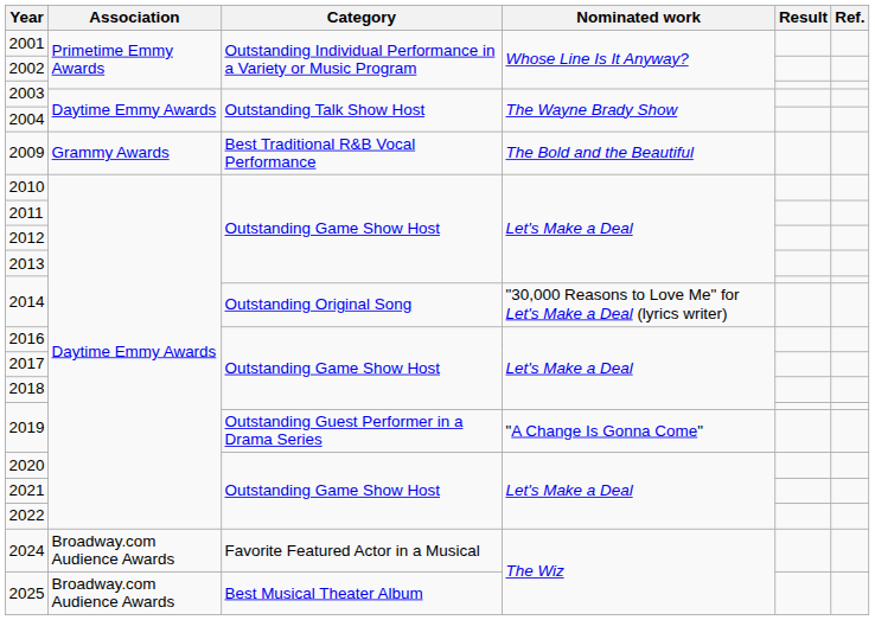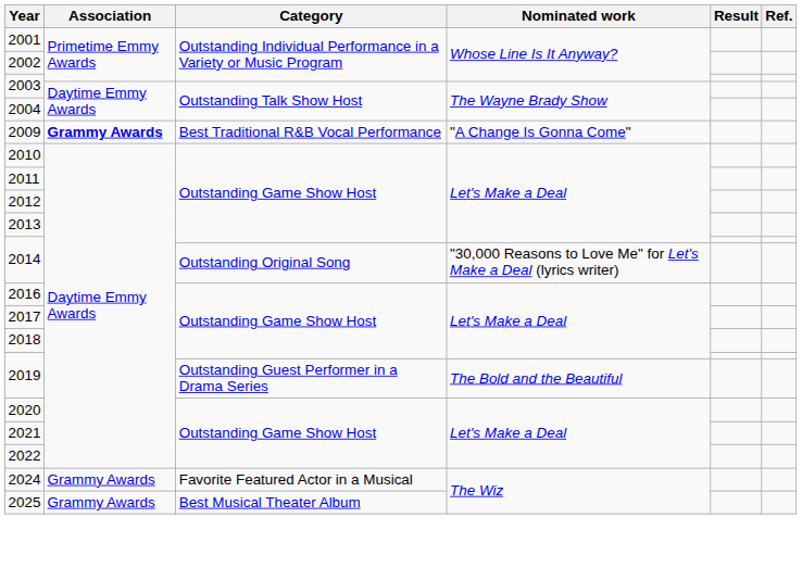 <table class="wikitable plainrowheaders">
 <tr>
 <th scope="col">Year</th>
 <th scope="col">Association</th>
 <th scope="col">Category</th>
 <th scope="col">Nominated work</th>
 <th scope="col">Result</th>
 <th>Ref.</th>
 </tr>
 <tr>
 <td>2001</td>
 <td rowspan="3"><a href='#'>Primetime Emmy Awards</a></td>
 <td rowspan="3"><a href='#'>Outstanding Individual Performance in a Variety or Music Program</a></td>
 <td rowspan="3"><em><a href='#'>Whose Line Is It Anyway?</a></em></td>
 <td></td>
 <td></td>
 </tr>
 <tr>
 <td>2002</td>
 <td></td>
 <td></td>
 </tr>
 <tr>
 <td rowspan="2">2003</td>
 <td></td>
 <td></td>
 </tr>
 <tr>
 <td rowspan="2"><a href='#'>Daytime Emmy Awards</a></td>
 <td rowspan="2"><a href='#'>Outstanding Talk Show Host</a></td>
 <td rowspan="2"><em><a href='#'>The Wayne Brady Show</a></em></td>
 <td></td>
 <td></td>
 </tr>
 <tr>
 <td>2004</td>
 <td></td>
 <td></td>
 </tr>
 <tr>
 <td>2009</td>
-<td><a href='#'>Grammy Awards</a></td>
+<td><strong><a href='#'>Grammy Awards</a></strong></td>
 <td><a href='#'>Best Traditional R&B Vocal Performance</a></td>
-<td><em><a href='#'>The Bold and the Beautiful</a></em></td>
+<td>"<a href='#'>A Change Is Gonna Come</a>"</td>
 <td></td>
 <td></td>
 </tr>
 <tr>
 <td>2010</td>
 <td rowspan="14"><a href='#'>Daytime Emmy Awards</a></td>
 <td rowspan="5"><a href='#'>Outstanding Game Show Host</a></td>
 <td rowspan="5"><em><a href='#'>Let's Make a Deal</a></em></td>
 <td></td>
 <td></td>
 </tr>
 <tr>
 <td>2011</td>
 <td></td>
 <td></td>
 </tr>
 <tr>
 <td>2012</td>
 <td></td>
 <td></td>
 </tr>
 <tr>
 <td>2013</td>
 <td></td>
 <td></td>
 </tr>
 <tr>
 <td rowspan="2">2014</td>
 <td></td>
 <td></td>
 </tr>
 <tr>
 <td><a href='#'>Outstanding Original Song</a></td>
 <td>"30,000 Reasons to Love Me" for <em><a href='#'>Let's Make a Deal</a></em> (lyrics writer)</td>
 <td></td>
 <td></td>
 </tr>
 <tr>
 <td>2016</td>
 <td rowspan="4"><a href='#'>Outstanding Game Show Host</a></td>
 <td rowspan="4"><em><a href='#'>Let's Make a Deal</a></em></td>
 <td></td>
 <td></td>
 </tr>
 <tr>
 <td>2017</td>
 <td></td>
 <td></td>
 </tr>
 <tr>
 <td>2018</td>
 <td></td>
 <td></td>
 </tr>
 <tr>
 <td rowspan="2">2019</td>
 <td></td>
 <td></td>
 </tr>
 <tr>
 <td><a href='#'>Outstanding Guest Performer in a Drama Series</a></td>
-<td>"<a href='#'>A Change Is Gonna Come</a>"</td>
+<td><em><a href='#'>The Bold and the Beautiful</a></em></td>
 <td></td>
 <td></td>
 </tr>
 <tr>
 <td>2020</td>
 <td rowspan="3"><a href='#'>Outstanding Game Show Host</a></td>
 <td rowspan="3"><em><a href='#'>Let's Make a Deal</a></em></td>
 <td></td>
 <td></td>
 </tr>
 <tr>
 <td>2021</td>
 <td></td>
 <td></td>
 </tr>
 <tr>
 <td>2022</td>
 <td></td>
 <td></td>
 </tr>
 <tr>
 <td>2024</td>
-<td>Broadway.com Audience Awards</td>
+<td><a href='#'>Grammy Awards</a></td>
 <td>Favorite Featured Actor in a Musical</td>
 <td rowspan="2"><em><a href='#'>The Wiz</a></em></td>
 <td></td>
 <td></td>
 </tr>
 <tr>
 <td>2025</td>
-<td>Broadway.com Audience Awards</td>
+<td><a href='#'>Grammy Awards</a></td>
 <td><a href='#'>Best Musical Theater Album</a></td>
 <td></td>
 <td></td>
 </tr>
 </table>
